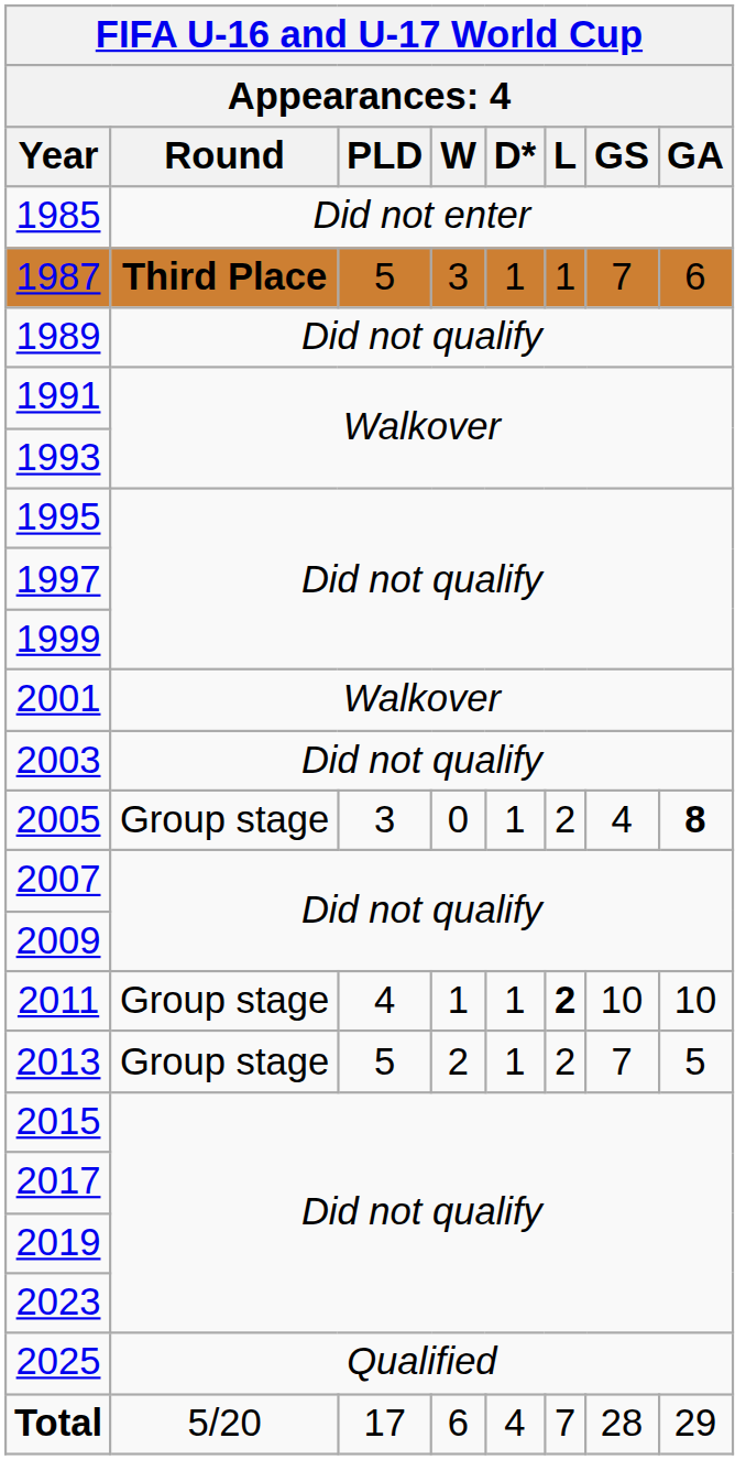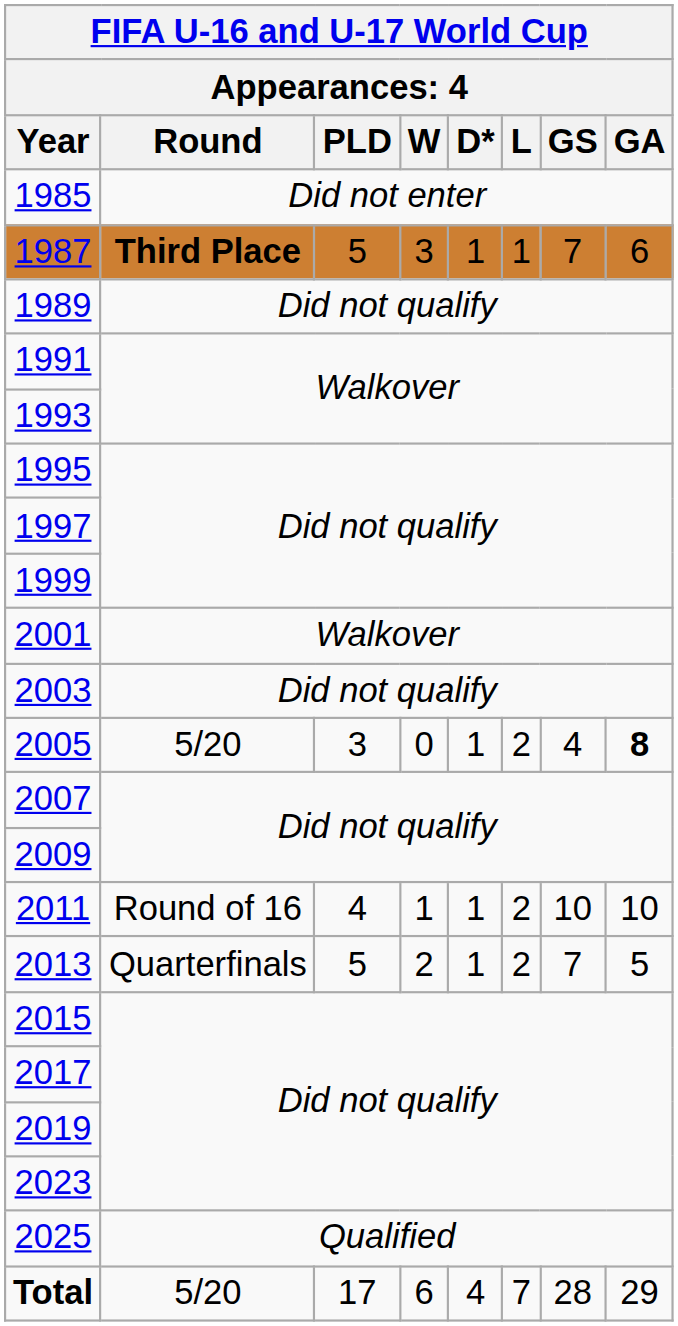 <table class="wikitable" style="text-align: center;">
 <tr>
 <th colspan=8><a href='#'>FIFA U-16 and U-17 World Cup</a></th>
 </tr>
 <tr>
 <th colspan=8>Appearances: 4</th>
 </tr>
 <tr>
 <th>Year</th>
 <th>Round</th>
 <th>PLD</th>
 <th>W</th>
 <th>D*</th>
 <th>L</th>
 <th>GS</th>
 <th>GA</th>
 </tr>
 <tr>
 <td> <a href='#'>1985</a></td>
 <td colspan=7><em>Did not enter</em></td>
 </tr>
 <tr style="background:#cd7f32;">
 <td> <a href='#'>1987</a></td>
 <td><strong>Third Place</strong></td>
 <td>5</td>
 <td>3</td>
 <td>1</td>
 <td>1</td>
 <td>7</td>
 <td>6</td>
 </tr>
 <tr>
 <td> <a href='#'>1989</a></td>
 <td colspan=7><em>Did not qualify</em></td>
 </tr>
 <tr>
 <td> <a href='#'>1991</a></td>
 <td rowspan=2 colspan=7><em>Walkover</em></td>
 </tr>
 <tr>
 <td> <a href='#'>1993</a></td>
 </tr>
 <tr>
 <td> <a href='#'>1995</a></td>
 <td rowspan=3 colspan=7><em>Did not qualify</em></td>
 </tr>
 <tr>
 <td> <a href='#'>1997</a></td>
 </tr>
 <tr>
 <td> <a href='#'>1999</a></td>
 </tr>
 <tr>
 <td> <a href='#'>2001</a></td>
 <td colspan=7><em>Walkover</em></td>
 </tr>
 <tr>
 <td> <a href='#'>2003</a></td>
 <td colspan=7><em>Did not qualify</em></td>
 </tr>
 <tr>
 <td> <a href='#'>2005</a></td>
-<td>Group stage</td>
+<td>5/20</td>
 <td>3</td>
 <td>0</td>
 <td>1</td>
 <td>2</td>
 <td>4</td>
 <td><strong>8</strong></td>
 </tr>
 <tr>
 <td> <a href='#'>2007</a></td>
 <td rowspan=2 colspan=7><em>Did not qualify</em></td>
 </tr>
 <tr>
 <td> <a href='#'>2009</a></td>
 </tr>
 <tr>
 <td> <a href='#'>2011</a></td>
-<td>Group stage</td>
+<td>Round of 16</td>
 <td>4</td>
 <td>1</td>
 <td>1</td>
-<td><strong>2</strong></td>
+<td>2</td>
 <td>10</td>
 <td>10</td>
 </tr>
 <tr>
 <td> <a href='#'>2013</a></td>
-<td>Group stage</td>
+<td>Quarterfinals</td>
 <td>5</td>
 <td>2</td>
 <td>1</td>
 <td>2</td>
 <td>7</td>
 <td>5</td>
 </tr>
 <tr>
 <td> <a href='#'>2015</a></td>
 <td rowspan=4 colspan=7><em>Did not qualify</em></td>
 </tr>
 <tr>
 <td> <a href='#'>2017</a></td>
 </tr>
 <tr>
 <td> <a href='#'>2019</a></td>
 </tr>
 <tr>
 <td> <a href='#'>2023</a></td>
 </tr>
 <tr>
 <td> <a href='#'>2025</a></td>
 <td colspan=7><em>Qualified</em></td>
 </tr>
 <tr>
 <td><strong>Total</strong></td>
 <td>5/20</td>
 <td>17</td>
 <td>6</td>
 <td>4</td>
 <td>7</td>
 <td>28</td>
 <td>29</td>
 </tr>
 </table>
